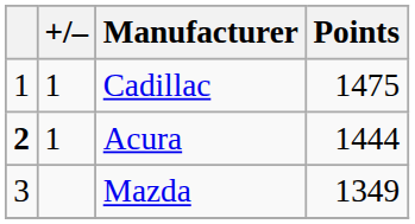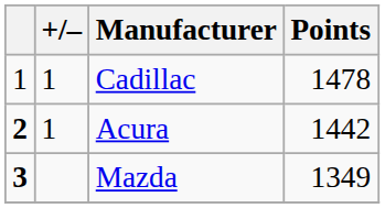 <table class="wikitable" style="font-size: 95%;">
 <tr>
 <th scope="col"></th>
 <th scope="col">+/–</th>
 <th scope="col">Manufacturer</th>
 <th scope="col">Points</th>
 </tr>
 <tr>
 <td align=center>1</td>
 <td align="left"> 1</td>
 <td> <a href='#'>Cadillac</a></td>
-<td align=right>1475</td>
+<td align=right>1478</td>
 </tr>
 <tr>
 <td align=center><strong>2</strong></td>
 <td align="left"> 1</td>
 <td> <a href='#'>Acura</a></td>
-<td align=right>1444</td>
+<td align=right>1442</td>
 </tr>
 <tr>
-<td align=center>3</td>
+<td align=center><strong>3</strong></td>
 <td align="left"></td>
 <td> <a href='#'>Mazda</a></td>
 <td align=right>1349</td>
 </tr>
 <tr>
 </tr>
 </table>
